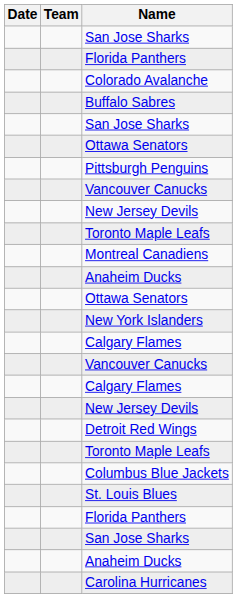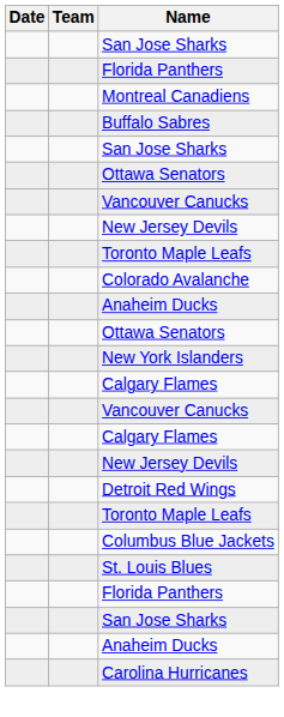 <table class="wikitable sortable">
 <tr>
 <th>Date</th>
 <th>Team</th>
 <th>Name</th>
 </tr>
 <tr>
 <td></td>
 <td></td>
 <td><a href='#'>San Jose Sharks</a></td>
 </tr>
 <tr bgcolor="eeeeee">
 <td></td>
 <td></td>
 <td><a href='#'>Florida Panthers</a></td>
 </tr>
 <tr>
 <td></td>
 <td></td>
-<td><a href='#'>Colorado Avalanche</a></td>
+<td><a href='#'>Montreal Canadiens</a></td>
 </tr>
 <tr bgcolor="eeeeee">
 <td></td>
 <td></td>
 <td><a href='#'>Buffalo Sabres</a></td>
 </tr>
 <tr>
 <td></td>
 <td></td>
 <td><a href='#'>San Jose Sharks</a></td>
 </tr>
 <tr bgcolor="eeeeee">
 <td></td>
 <td></td>
 <td><a href='#'>Ottawa Senators</a></td>
-</tr>
-<tr>
-<td></td>
-<td></td>
-<td><a href='#'>Pittsburgh Penguins</a></td>
 </tr>
 <tr bgcolor="eeeeee">
 <td></td>
 <td></td>
 <td><a href='#'>Vancouver Canucks</a></td>
 </tr>
 <tr>
 <td></td>
 <td></td>
 <td><a href='#'>New Jersey Devils</a></td>
 </tr>
 <tr bgcolor="eeeeee">
 <td></td>
 <td></td>
 <td><a href='#'>Toronto Maple Leafs</a></td>
 </tr>
 <tr>
 <td></td>
 <td></td>
-<td><a href='#'>Montreal Canadiens</a></td>
+<td><a href='#'>Colorado Avalanche</a></td>
 </tr>
 <tr bgcolor="eeeeee">
 <td></td>
 <td></td>
 <td><a href='#'>Anaheim Ducks</a></td>
 </tr>
 <tr>
 <td></td>
 <td></td>
 <td><a href='#'>Ottawa Senators</a></td>
 </tr>
 <tr bgcolor="eeeeee">
 <td></td>
 <td></td>
 <td><a href='#'>New York Islanders</a></td>
 </tr>
 <tr>
 <td></td>
 <td></td>
 <td><a href='#'>Calgary Flames</a></td>
 </tr>
 <tr bgcolor="eeeeee">
 <td></td>
 <td></td>
 <td><a href='#'>Vancouver Canucks</a></td>
 </tr>
 <tr>
 <td></td>
 <td></td>
 <td><a href='#'>Calgary Flames</a></td>
 </tr>
 <tr bgcolor="eeeeee">
 <td></td>
 <td></td>
 <td><a href='#'>New Jersey Devils</a></td>
 </tr>
 <tr>
 <td></td>
 <td></td>
 <td><a href='#'>Detroit Red Wings</a></td>
 </tr>
 <tr bgcolor="eeeeee">
 <td></td>
 <td></td>
 <td><a href='#'>Toronto Maple Leafs</a></td>
 </tr>
 <tr>
 <td></td>
 <td></td>
 <td><a href='#'>Columbus Blue Jackets</a></td>
 </tr>
 <tr bgcolor="eeeeee">
 <td></td>
 <td></td>
 <td><a href='#'>St. Louis Blues</a></td>
 </tr>
 <tr>
 <td></td>
 <td></td>
 <td><a href='#'>Florida Panthers</a></td>
 </tr>
 <tr bgcolor="eeeeee">
 <td></td>
 <td></td>
 <td><a href='#'>San Jose Sharks</a></td>
 </tr>
 <tr>
 <td></td>
 <td></td>
 <td><a href='#'>Anaheim Ducks</a></td>
 </tr>
 <tr bgcolor="eeeeee">
 <td></td>
 <td></td>
 <td><a href='#'>Carolina Hurricanes</a></td>
 </tr>
 </table>
